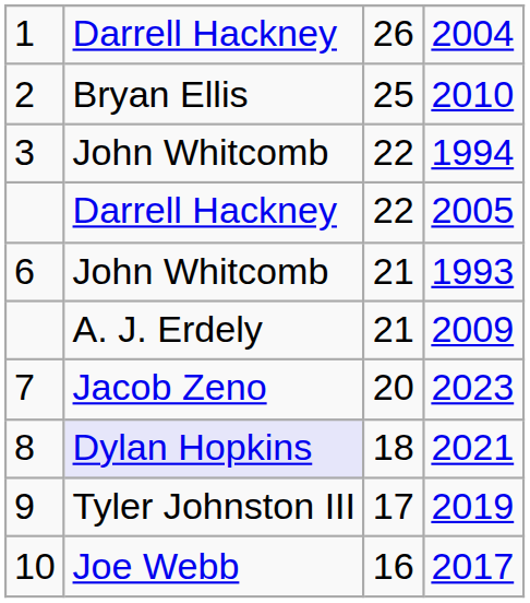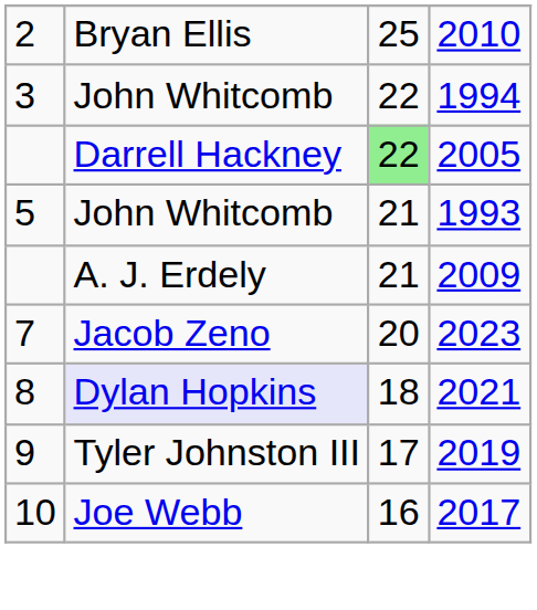 <table class="wikitable">
 <tr>
-</tr>
-<tr>
-<td>1</td>
-<td><a href='#'>Darrell Hackney</a></td>
-<td>26</td>
-<td><a href='#'>2004</a></td>
 </tr>
 <tr>
 <td>2</td>
 <td>Bryan Ellis</td>
 <td>25</td>
 <td><a href='#'>2010</a></td>
 </tr>
 <tr>
 <td>3</td>
 <td>John Whitcomb</td>
 <td>22</td>
 <td><a href='#'>1994</a></td>
 </tr>
 <tr>
 <td></td>
 <td><a href='#'>Darrell Hackney</a></td>
-<td>22</td>
+<td style="background: lightgreen;">22</td>
 <td><a href='#'>2005</a></td>
 </tr>
 <tr>
-<td>6</td>
+<td>5</td>
 <td>John Whitcomb</td>
 <td>21</td>
 <td><a href='#'>1993</a></td>
 </tr>
 <tr>
 <td></td>
 <td>A. J. Erdely</td>
 <td>21</td>
 <td><a href='#'>2009</a></td>
 </tr>
 <tr>
 <td>7</td>
 <td><a href='#'>Jacob Zeno</a></td>
 <td>20</td>
 <td><a href='#'>2023</a></td>
 </tr>
 <tr>
 <td>8</td>
 <td style="background: lavender;"><a href='#'>Dylan Hopkins</a></td>
 <td>18</td>
 <td><a href='#'>2021</a></td>
 </tr>
 <tr>
 <td>9</td>
 <td>Tyler Johnston III</td>
 <td>17</td>
 <td><a href='#'>2019</a></td>
 </tr>
 <tr>
 <td>10</td>
 <td><a href='#'>Joe Webb</a></td>
 <td>16</td>
 <td><a href='#'>2017</a></td>
 </tr>
 </table>
